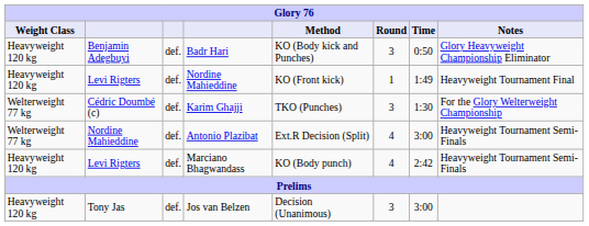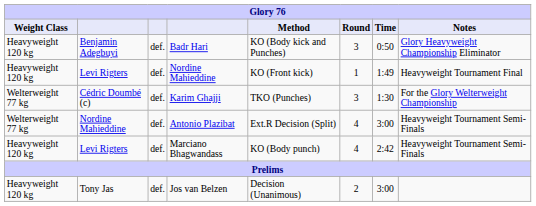 <table class="wikitable" style="font-size: 70%;">
 <tr>
 <th colspan="8" style="background-color: #ccf; color: #000080; text-align: center;"><strong>Glory 76</strong></th>
 </tr>
 <tr>
 <th colspan="1" style="background-color: #E6E8FA; color: #000000; text-align: center;">Weight Class</th>
 <th colspan="1" style="background-color: #E6E8FA; color: #000000; text-align: center;"></th>
 <th colspan="1" style="background-color: #E6E8FA; color: #000000; text-align: center;"></th>
 <th colspan="1" style="background-color: #E6E8FA; color: #000000; text-align: center;"></th>
 <th colspan="1" style="background-color: #E6E8FA; color: #000000; text-align: center;">Method</th>
 <th colspan="1" style="background-color: #E6E8FA; color: #000000; text-align: center;">Round</th>
 <th colspan="1" style="background-color: #E6E8FA; color: #000000; text-align: center;">Time</th>
 <th colspan="1" style="background-color: #E6E8FA; color: #000000; text-align: center;">Notes</th>
 </tr>
 <tr>
 <td>Heavyweight 120 kg</td>
 <td> <a href='#'>Benjamin Adegbuyi</a></td>
 <td align=center>def.</td>
 <td> <a href='#'>Badr Hari</a></td>
 <td>KO (Body kick and Punches)</td>
 <td align=center>3</td>
 <td align=center>0:50</td>
 <td><a href='#'>Glory Heavyweight Championship</a> Eliminator</td>
 </tr>
 <tr>
 <td>Heavyweight 120 kg</td>
 <td> <a href='#'>Levi Rigters</a></td>
 <td align=center>def.</td>
 <td> <a href='#'>Nordine Mahieddine</a></td>
 <td>KO (Front kick)</td>
 <td align=center>1</td>
 <td align=center>1:49</td>
 <td>Heavyweight Tournament Final</td>
 </tr>
 <tr>
 <td>Welterweight 77 kg</td>
 <td> <a href='#'>Cédric Doumbé</a> (c)</td>
 <td align=center>def.</td>
 <td> <a href='#'>Karim Ghajji</a></td>
 <td>TKO (Punches)</td>
 <td align=center>3</td>
 <td align=center>1:30</td>
 <td>For the <a href='#'>Glory Welterweight Championship</a></td>
 </tr>
 <tr>
 <td>Welterweight 77 kg</td>
 <td> <a href='#'>Nordine Mahieddine</a></td>
 <td align=center>def.</td>
 <td> <a href='#'>Antonio Plazibat</a></td>
 <td>Ext.R Decision (Split)</td>
 <td align=center>4</td>
 <td align=center>3:00</td>
 <td>Heavyweight Tournament Semi-Finals</td>
 </tr>
 <tr>
 <td>Heavyweight 120 kg</td>
 <td> <a href='#'>Levi Rigters</a></td>
 <td align=center>def.</td>
 <td> Marciano Bhagwandass</td>
 <td>KO (Body punch)</td>
 <td align=center>4</td>
 <td align=center>2:42</td>
 <td>Heavyweight Tournament Semi-Finals</td>
 </tr>
 <tr>
 <th colspan="8" style="background-color: #ccf; color: #000080; text-align: center;"><strong>Prelims</strong></th>
 </tr>
 <tr>
 <td>Heavyweight 120 kg</td>
 <td> Tony Jas</td>
 <td align=center>def.</td>
 <td> Jos van Belzen</td>
 <td>Decision (Unanimous)</td>
-<td align=center>3</td>
+<td align=center>2</td>
 <td align=center>3:00</td>
 <td></td>
 </tr>
 </table>
